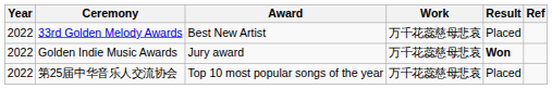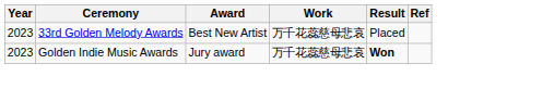 <table class="wikitable">
 <tr>
 <th>Year</th>
 <th>Ceremony</th>
 <th>Award</th>
 <th>Work</th>
 <th>Result</th>
 <th>Ref</th>
 </tr>
 <tr>
-<td>2022</td>
+<td>2023</td>
 <td><a href='#'>33rd Golden Melody Awards</a></td>
 <td>Best New Artist</td>
 <td>万千花蕊慈母悲哀</td>
 <td>Placed</td>
 <td></td>
 </tr>
 <tr>
-<td>2022</td>
+<td>2023</td>
 <td>Golden Indie Music Awards</td>
 <td>Jury award</td>
 <td>万千花蕊慈母悲哀</td>
 <td><strong>Won</strong></td>
 <td></td>
 </tr>
-<tr>
-<td>2022</td>
-<td>第25届中华音乐人交流协会</td>
-<td>Top 10 most popular songs of the year</td>
-<td>万千花蕊慈母悲哀</td>
-<td>Placed</td>
-<td></td>
-</tr>
 </table>
